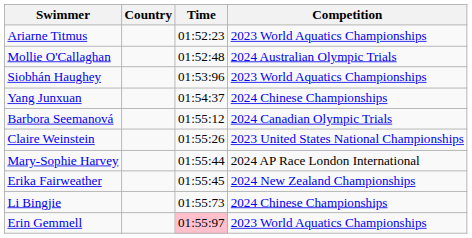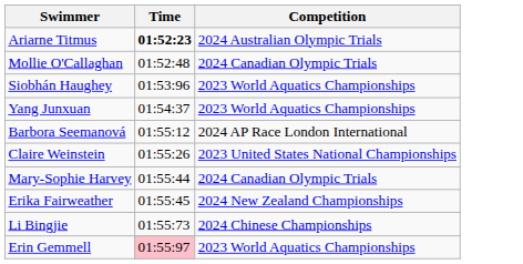 <table class="wikitable sortable mw-collapsible">
 <tr>
 <th scope="col">Swimmer</th>
-<th scope="col">Country</th>
 <th scope="col">Time</th>
 <th scope="col">Competition</th>
 </tr>
 <tr>
 <td><a href='#'>Ariarne Titmus</a></td>
-<td></td>
-<td>01:52:23</td>
-<td><a href='#'>2023 World Aquatics Championships</a></td>
+<td><strong>01:52:23</strong></td>
+<td><a href='#'>2024 Australian Olympic Trials</a></td>
 </tr>
 <tr>
 <td><a href='#'>Mollie O'Callaghan</a></td>
-<td></td>
 <td>01:52:48</td>
-<td><a href='#'>2024 Australian Olympic Trials</a></td>
+<td><a href='#'>2024 Canadian Olympic Trials</a></td>
 </tr>
 <tr>
 <td><a href='#'>Siobhán Haughey</a></td>
-<td></td>
 <td>01:53:96</td>
 <td><a href='#'>2023 World Aquatics Championships</a></td>
 </tr>
 <tr>
 <td><a href='#'>Yang Junxuan</a></td>
-<td></td>
 <td>01:54:37</td>
-<td><a href='#'>2024 Chinese Championships</a></td>
+<td><a href='#'>2023 World Aquatics Championships</a></td>
 </tr>
 <tr>
 <td><a href='#'>Barbora Seemanová</a></td>
-<td></td>
 <td>01:55:12</td>
-<td><a href='#'>2024 Canadian Olympic Trials</a></td>
+<td>2024 AP Race London International</td>
 </tr>
 <tr>
 <td><a href='#'>Claire Weinstein</a></td>
-<td></td>
 <td>01:55:26</td>
 <td><a href='#'>2023 United States National Championships</a></td>
 </tr>
 <tr>
 <td><a href='#'>Mary-Sophie Harvey</a></td>
-<td></td>
 <td>01:55:44</td>
-<td>2024 AP Race London International</td>
+<td><a href='#'>2024 Canadian Olympic Trials</a></td>
 </tr>
 <tr>
 <td><a href='#'>Erika Fairweather</a></td>
-<td></td>
 <td>01:55:45</td>
 <td><a href='#'>2024 New Zealand Championships</a></td>
 </tr>
 <tr>
 <td><a href='#'>Li Bingjie</a></td>
-<td></td>
 <td>01:55:73</td>
 <td><a href='#'>2024 Chinese Championships</a></td>
 </tr>
 <tr>
 <td><a href='#'>Erin Gemmell</a></td>
-<td></td>
 <td style="background: pink;">01:55:97</td>
 <td><a href='#'>2023 World Aquatics Championships</a></td>
 </tr>
 </table>
